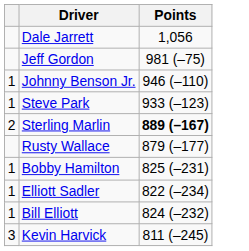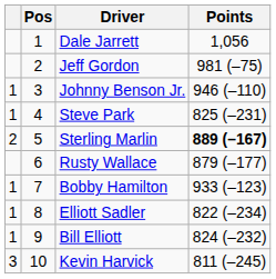 <table class="wikitable" style="font-size: 95%;">
 <tr>
 <th></th>
+<th>Pos</th>
 <th>Driver</th>
 <th>Points</th>
 </tr>
 <tr>
 <td align="left"></td>
+<td style="text-align:center;">1</td>
 <td><a href='#'>Dale Jarrett</a></td>
 <td style="text-align:center;">1,056</td>
 </tr>
 <tr>
 <td align="left"></td>
+<td style="text-align:center;">2</td>
 <td><a href='#'>Jeff Gordon</a></td>
 <td style="text-align:center;">981 (–75)</td>
 </tr>
 <tr>
 <td align="left"> 1</td>
+<td style="text-align:center;">3</td>
 <td><a href='#'>Johnny Benson Jr.</a></td>
 <td style="text-align:center;">946 (–110)</td>
 </tr>
 <tr>
 <td align="left"> 1</td>
+<td style="text-align:center;">4</td>
 <td><a href='#'>Steve Park</a></td>
-<td style="text-align:center;">933 (–123)</td>
+<td style="text-align:center;">825 (–231)</td>
 </tr>
 <tr>
 <td align="left"> 2</td>
+<td style="text-align:center;">5</td>
 <td><a href='#'>Sterling Marlin</a></td>
 <td style="text-align:center;"><strong>889 (–167)</strong></td>
 </tr>
 <tr>
 <td align="left"></td>
+<td style="text-align:center;">6</td>
 <td><a href='#'>Rusty Wallace</a></td>
 <td style="text-align:center;">879 (–177)</td>
 </tr>
 <tr>
 <td align="left"> 1</td>
+<td style="text-align:center;">7</td>
 <td><a href='#'>Bobby Hamilton</a></td>
-<td style="text-align:center;">825 (–231)</td>
+<td style="text-align:center;">933 (–123)</td>
 </tr>
 <tr>
 <td align="left"> 1</td>
+<td style="text-align:center;">8</td>
 <td><a href='#'>Elliott Sadler</a></td>
 <td style="text-align:center;">822 (–234)</td>
 </tr>
 <tr>
 <td align="left"> 1</td>
+<td style="text-align:center;">9</td>
 <td><a href='#'>Bill Elliott</a></td>
 <td style="text-align:center;">824 (–232)</td>
 </tr>
 <tr>
 <td align="left"> 3</td>
+<td style="text-align:center;">10</td>
 <td><a href='#'>Kevin Harvick</a></td>
 <td style="text-align:center;">811 (–245)</td>
 </tr>
 </table>
